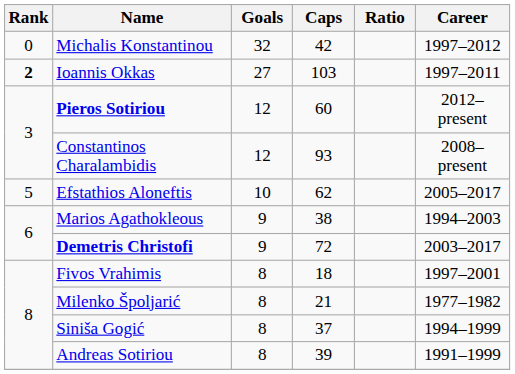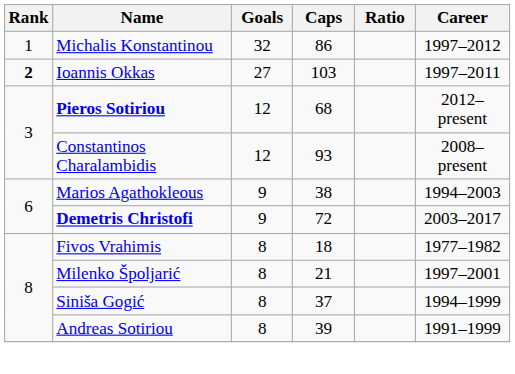 <table class="wikitable sortable" style="text-align:center">
 <tr>
 <th width=30>Rank</th>
 <th width=160>Name</th>
 <th width=50>Goals</th>
 <th width=50>Caps</th>
 <th width=50>Ratio</th>
 <th width=80>Career</th>
 </tr>
 <tr>
-<td>0</td>
+<td>1</td>
 <td style="text-align:left;"><a href='#'>Michalis Konstantinou</a></td>
 <td>32</td>
-<td>42</td>
+<td>86</td>
 <td></td>
 <td>1997–2012</td>
 </tr>
 <tr>
 <td><strong>2</strong></td>
 <td style="text-align:left;"><a href='#'>Ioannis Okkas</a></td>
 <td>27</td>
 <td>103</td>
 <td></td>
 <td>1997–2011</td>
 </tr>
 <tr>
 <td rowspan=2>3</td>
 <td style="text-align:left;"><strong><a href='#'>Pieros Sotiriou</a></strong></td>
 <td>12</td>
-<td>60</td>
+<td>68</td>
 <td></td>
 <td>2012–present</td>
 </tr>
 <tr>
 <td style="text-align:left;"><a href='#'>Constantinos Charalambidis</a></td>
 <td>12</td>
 <td>93</td>
 <td></td>
 <td>2008–present</td>
-</tr>
-<tr>
-<td>5</td>
-<td style="text-align:left;"><a href='#'>Efstathios Aloneftis</a></td>
-<td>10</td>
-<td>62</td>
-<td></td>
-<td>2005–2017</td>
 </tr>
 <tr>
 <td rowspan=2>6</td>
 <td style="text-align:left;"><a href='#'>Marios Agathokleous</a></td>
 <td>9</td>
 <td>38</td>
 <td></td>
 <td>1994–2003</td>
 </tr>
 <tr>
 <td style="text-align:left;"><strong><a href='#'>Demetris Christofi</a></strong></td>
 <td>9</td>
 <td>72</td>
 <td></td>
 <td>2003–2017</td>
 </tr>
 <tr>
 <td rowspan=4>8</td>
 <td style="text-align:left;"><a href='#'>Fivos Vrahimis</a></td>
 <td>8</td>
 <td>18</td>
 <td></td>
-<td>1997–2001</td>
+<td>1977–1982</td>
 </tr>
 <tr>
 <td style="text-align:left;"><a href='#'>Milenko Špoljarić</a></td>
 <td>8</td>
 <td>21</td>
 <td></td>
-<td>1977–1982</td>
+<td>1997–2001</td>
 </tr>
 <tr>
 <td style="text-align:left;"><a href='#'>Siniša Gogić</a></td>
 <td>8</td>
 <td>37</td>
 <td></td>
 <td>1994–1999</td>
 </tr>
 <tr>
 <td style="text-align:left;"><a href='#'>Andreas Sotiriou</a></td>
 <td>8</td>
 <td>39</td>
 <td></td>
 <td>1991–1999</td>
 </tr>
 <tr>
 </tr>
 </table>
